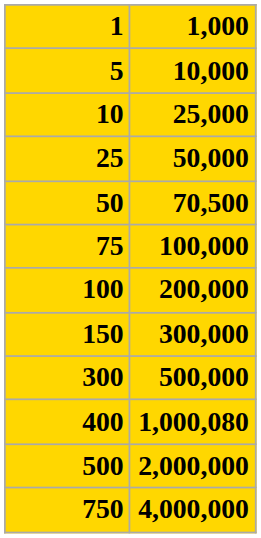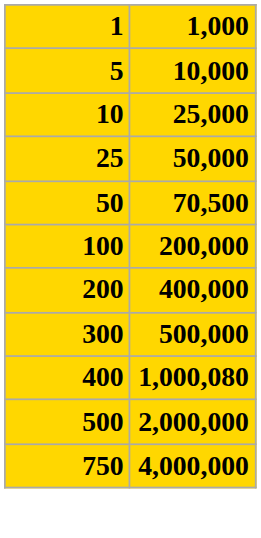 <table class="wikitable" style="background: gold; text-align: right">
 <tr>
 <td width=65px><strong>1</strong></td>
 <td width=65px><strong>1,000</strong></td>
 </tr>
 <tr>
 <td><strong>5</strong></td>
 <td><strong>10,000</strong></td>
 </tr>
 <tr>
 <td><strong>10</strong></td>
 <td><strong>25,000</strong></td>
 </tr>
 <tr>
 <td><strong>25</strong></td>
 <td><strong>50,000</strong></td>
 </tr>
 <tr>
 <td><strong>50</strong></td>
 <td><strong>70,500</strong></td>
 </tr>
 <tr>
-<td><strong>75</strong></td>
-<td><strong>100,000</strong></td>
-</tr>
-<tr>
 <td><strong>100</strong></td>
 <td><strong>200,000</strong></td>
 </tr>
 <tr>
-<td><strong>150</strong></td>
-<td><strong>300,000</strong></td>
+<td><strong>200</strong></td>
+<td><strong>400,000</strong></td>
 </tr>
 <tr>
 <td><strong>300</strong></td>
 <td><strong>500,000</strong></td>
 </tr>
 <tr>
 <td><strong>400</strong></td>
 <td><strong>1,000,080</strong></td>
 </tr>
 <tr>
 <td><strong>500</strong></td>
 <td><strong>2,000,000</strong></td>
 </tr>
 <tr>
 <td><strong>750</strong></td>
 <td><strong>4,000,000</strong></td>
 </tr>
 </table>
